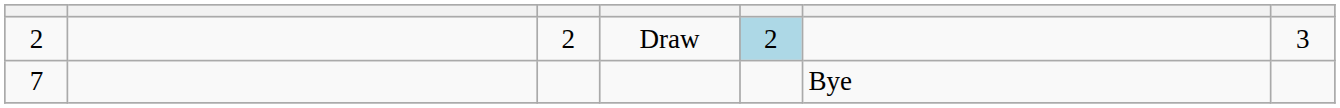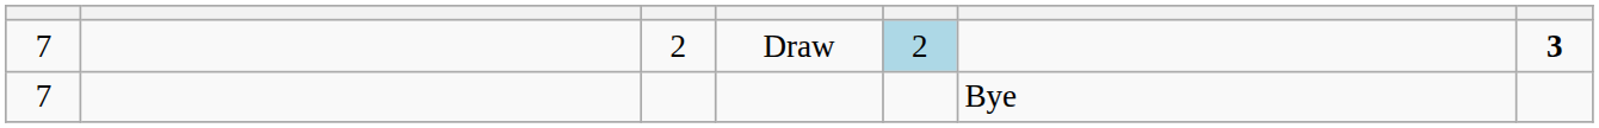 <table class="wikitable" style="text-align: center;">
 <tr>
 <th width=30></th>
 <th width=270></th>
 <th width=30></th>
 <th width=75></th>
 <th width=30></th>
 <th width=270></th>
 <th width=30></th>
 </tr>
 <tr>
-<td>2</td>
+<td>7</td>
 <td align=left></td>
 <td>2</td>
 <td>Draw</td>
 <td style="background: lightblue;">2</td>
 <td align=left></td>
-<td>3</td>
+<td><strong>3</strong></td>
 </tr>
 <tr>
 <td>7</td>
 <td align=left><strong></strong></td>
 <td></td>
 <td></td>
 <td></td>
 <td align=left>Bye</td>
 <td></td>
 </tr>
 </table>
